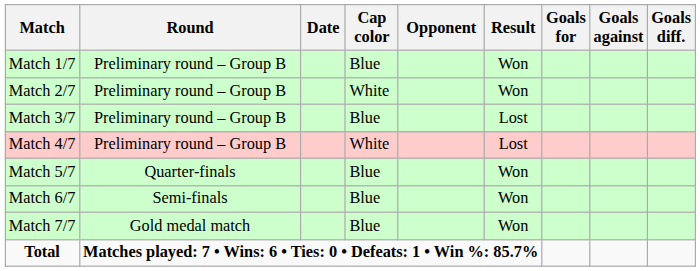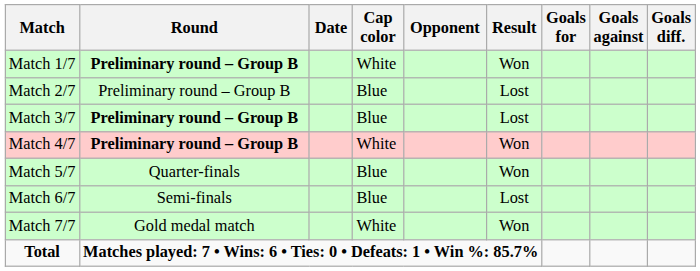 <table class="wikitable sortable" style="text-align: center; font-size: 85%; margin-left: 1em;">
 <tr>
 <th>Match</th>
 <th>Round</th>
 <th>Date</th>
 <th>Cap<br>color</th>
 <th>Opponent</th>
 <th>Result</th>
 <th>Goals<br>for</th>
 <th>Goals<br>against</th>
 <th>Goals<br>diff.</th>
 </tr>
 <tr style="background-color: #ccffcc;">
 <td>Match 1/7</td>
-<td>Preliminary round – Group B</td>
+<td><strong>Preliminary round – Group B</strong></td>
 <td style="text-align: right;"></td>
-<td style="text-align: left;"> Blue</td>
+<td style="text-align: left;"> White</td>
 <td style="text-align: left;"></td>
 <td>Won</td>
 <td></td>
 <td></td>
 <td></td>
 </tr>
 <tr style="background-color: #ccffcc;">
 <td>Match 2/7</td>
 <td>Preliminary round – Group B</td>
 <td style="text-align: right;"></td>
-<td style="text-align: left;"> White</td>
+<td style="text-align: left;"> Blue</td>
 <td style="text-align: left;"></td>
-<td>Won</td>
+<td>Lost</td>
 <td></td>
 <td></td>
 <td></td>
 </tr>
 <tr style="background-color: #ccffcc;">
 <td>Match 3/7</td>
-<td>Preliminary round – Group B</td>
+<td><strong>Preliminary round – Group B</strong></td>
 <td style="text-align: right;"></td>
 <td style="text-align: left;"> Blue</td>
 <td style="text-align: left;"></td>
 <td>Lost</td>
 <td></td>
 <td></td>
 <td></td>
 </tr>
 <tr style="background-color: #ffcccc;">
 <td>Match 4/7</td>
-<td>Preliminary round – Group B</td>
+<td><strong>Preliminary round – Group B</strong></td>
 <td style="text-align: right;"></td>
 <td style="text-align: left;"> White</td>
 <td style="text-align: left;"></td>
-<td>Lost</td>
+<td>Won</td>
 <td></td>
 <td></td>
 <td></td>
 </tr>
 <tr style="background-color: #ccffcc;">
 <td>Match 5/7</td>
 <td>Quarter-finals</td>
 <td style="text-align: right;"></td>
 <td style="text-align: left;"> Blue</td>
 <td style="text-align: left;"></td>
 <td>Won</td>
 <td></td>
 <td></td>
 <td></td>
 </tr>
 <tr style="background-color: #ccffcc;">
 <td>Match 6/7</td>
 <td>Semi-finals</td>
 <td style="text-align: right;"></td>
 <td style="text-align: left;"> Blue</td>
 <td style="text-align: left;"></td>
-<td>Won</td>
+<td>Lost</td>
 <td></td>
 <td></td>
 <td></td>
 </tr>
 <tr style="background-color: #ccffcc;">
 <td>Match 7/7</td>
 <td>Gold medal match</td>
 <td style="text-align: right;"></td>
-<td style="text-align: left;"> Blue</td>
+<td style="text-align: left;"> White</td>
 <td style="text-align: left;"></td>
 <td>Won</td>
 <td></td>
 <td></td>
 <td></td>
 </tr>
 <tr>
 <td><strong>Total</strong></td>
 <td colspan="5"><strong>Matches played: 7 • Wins: 6 • Ties: 0 • Defeats: 1 • Win %: 85.7%</strong></td>
 <td></td>
 <td></td>
 <td></td>
 </tr>
 </table>
